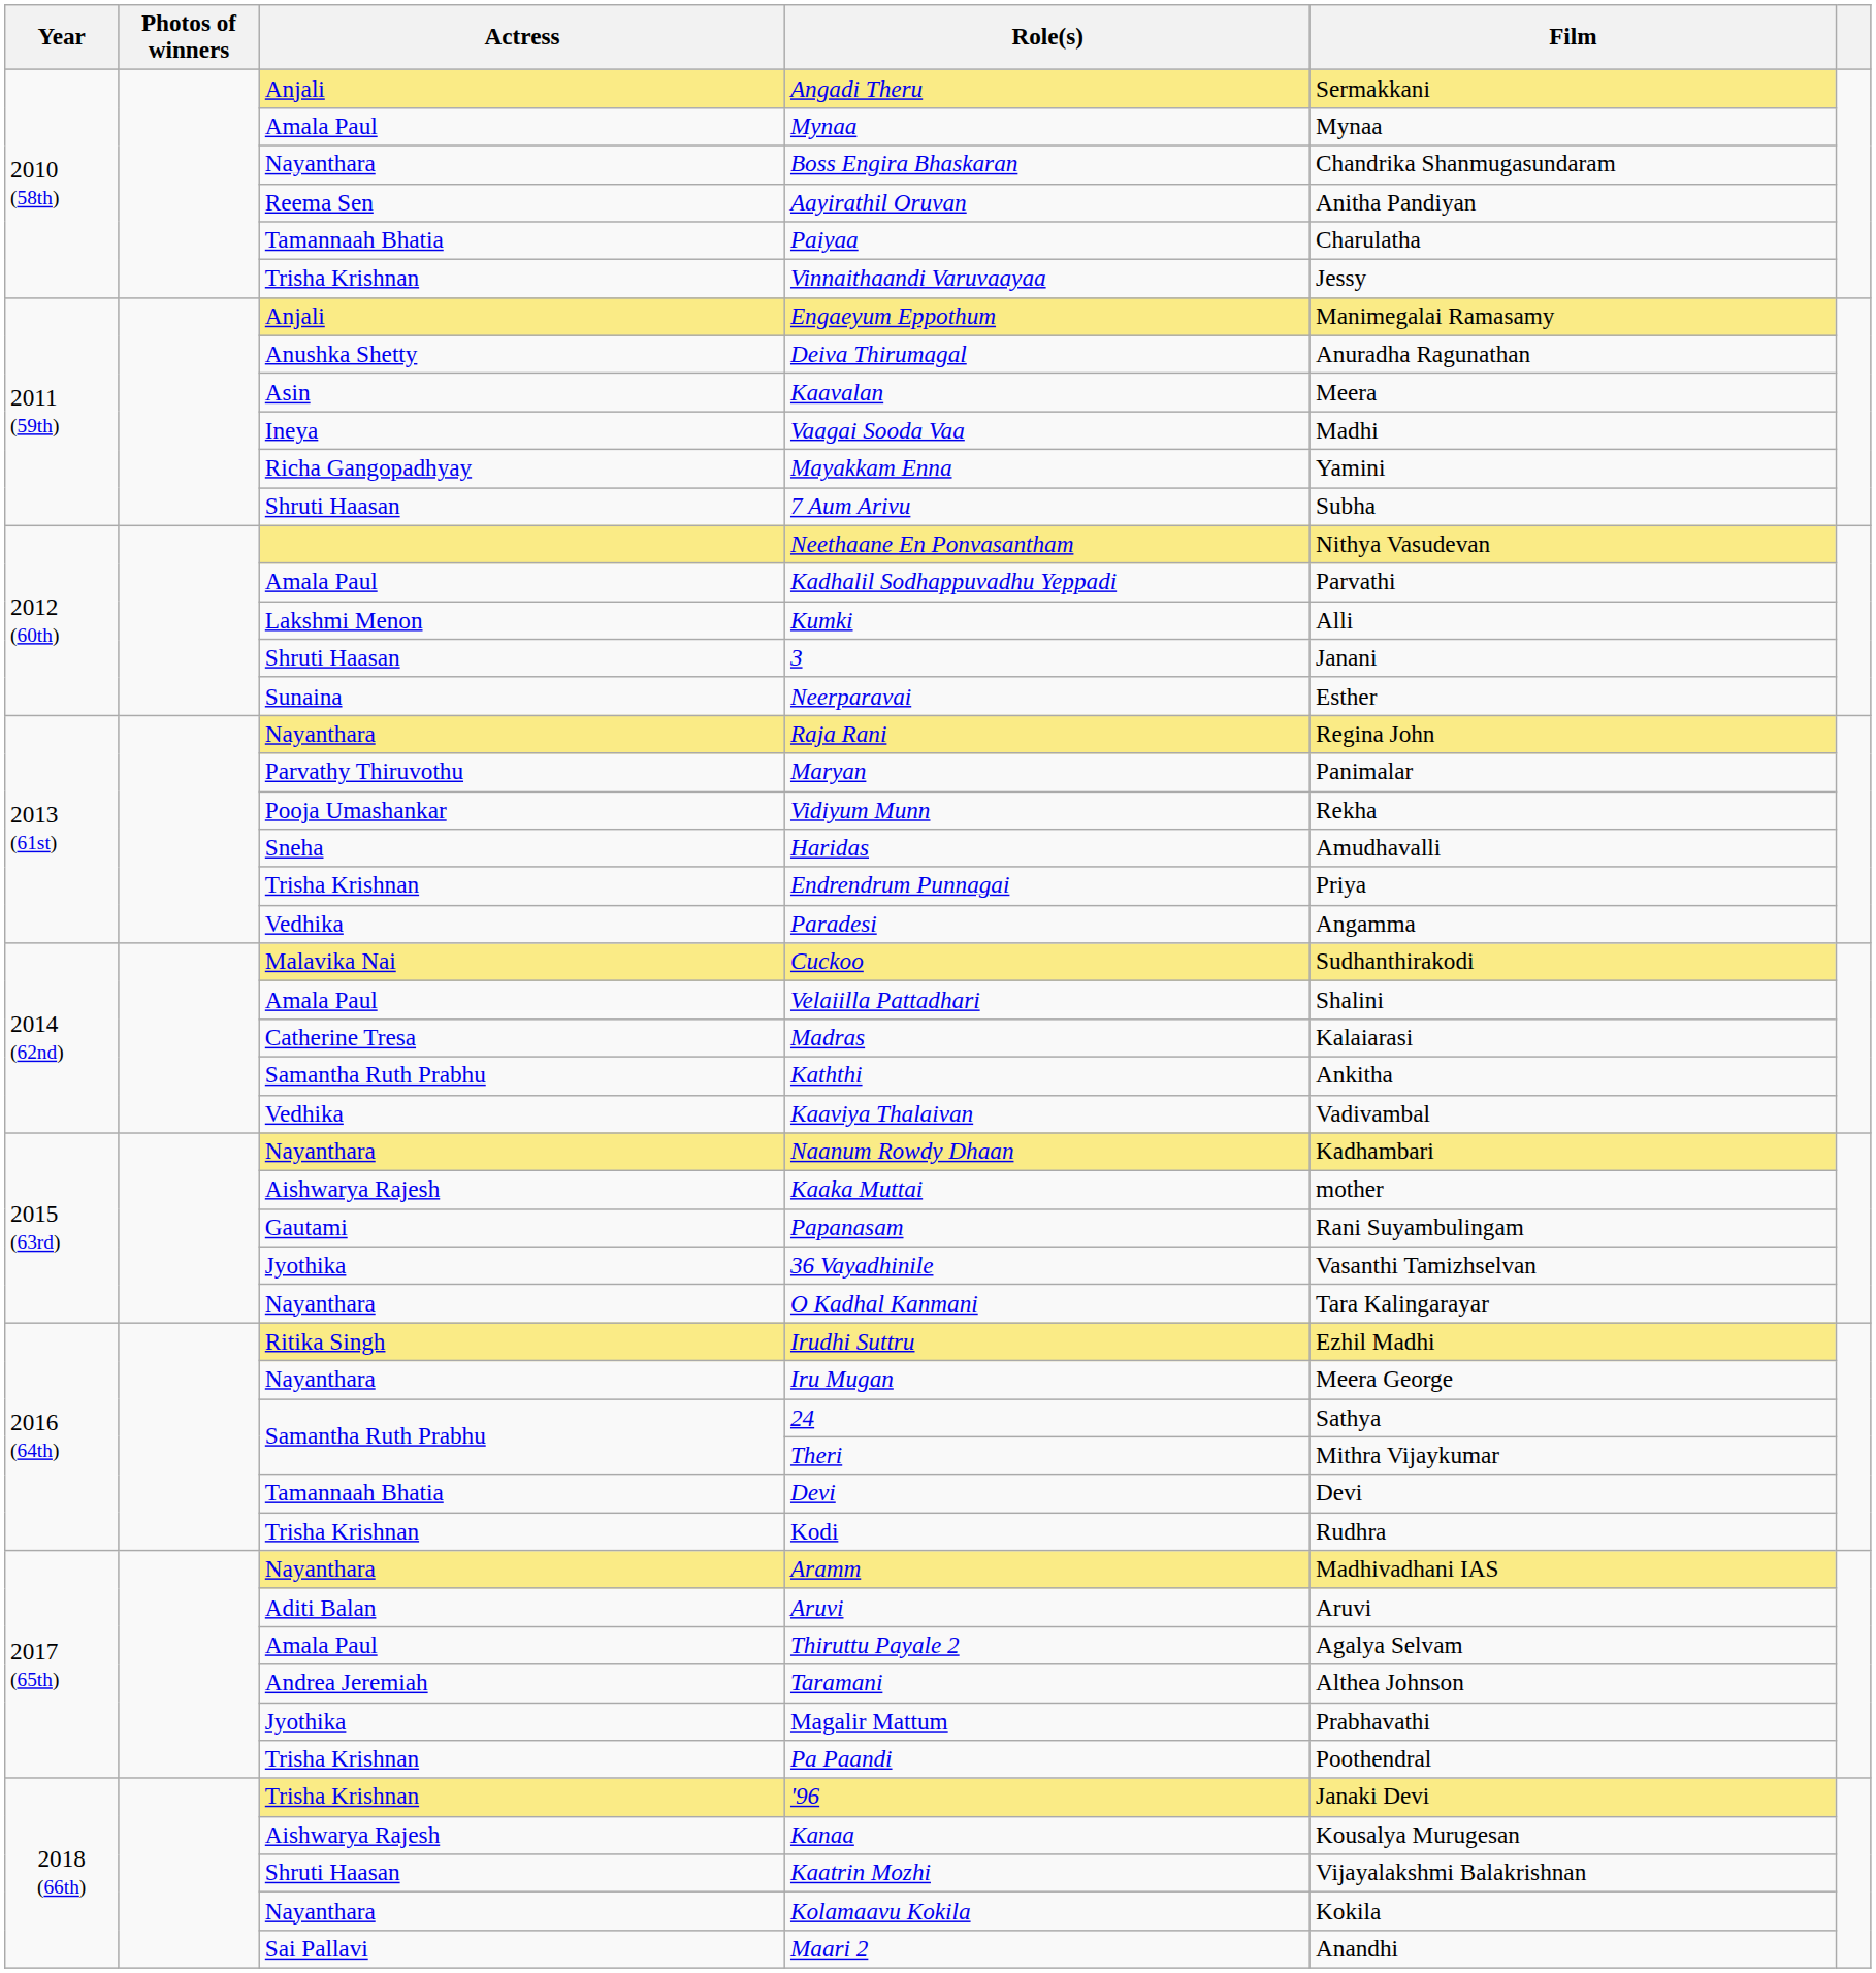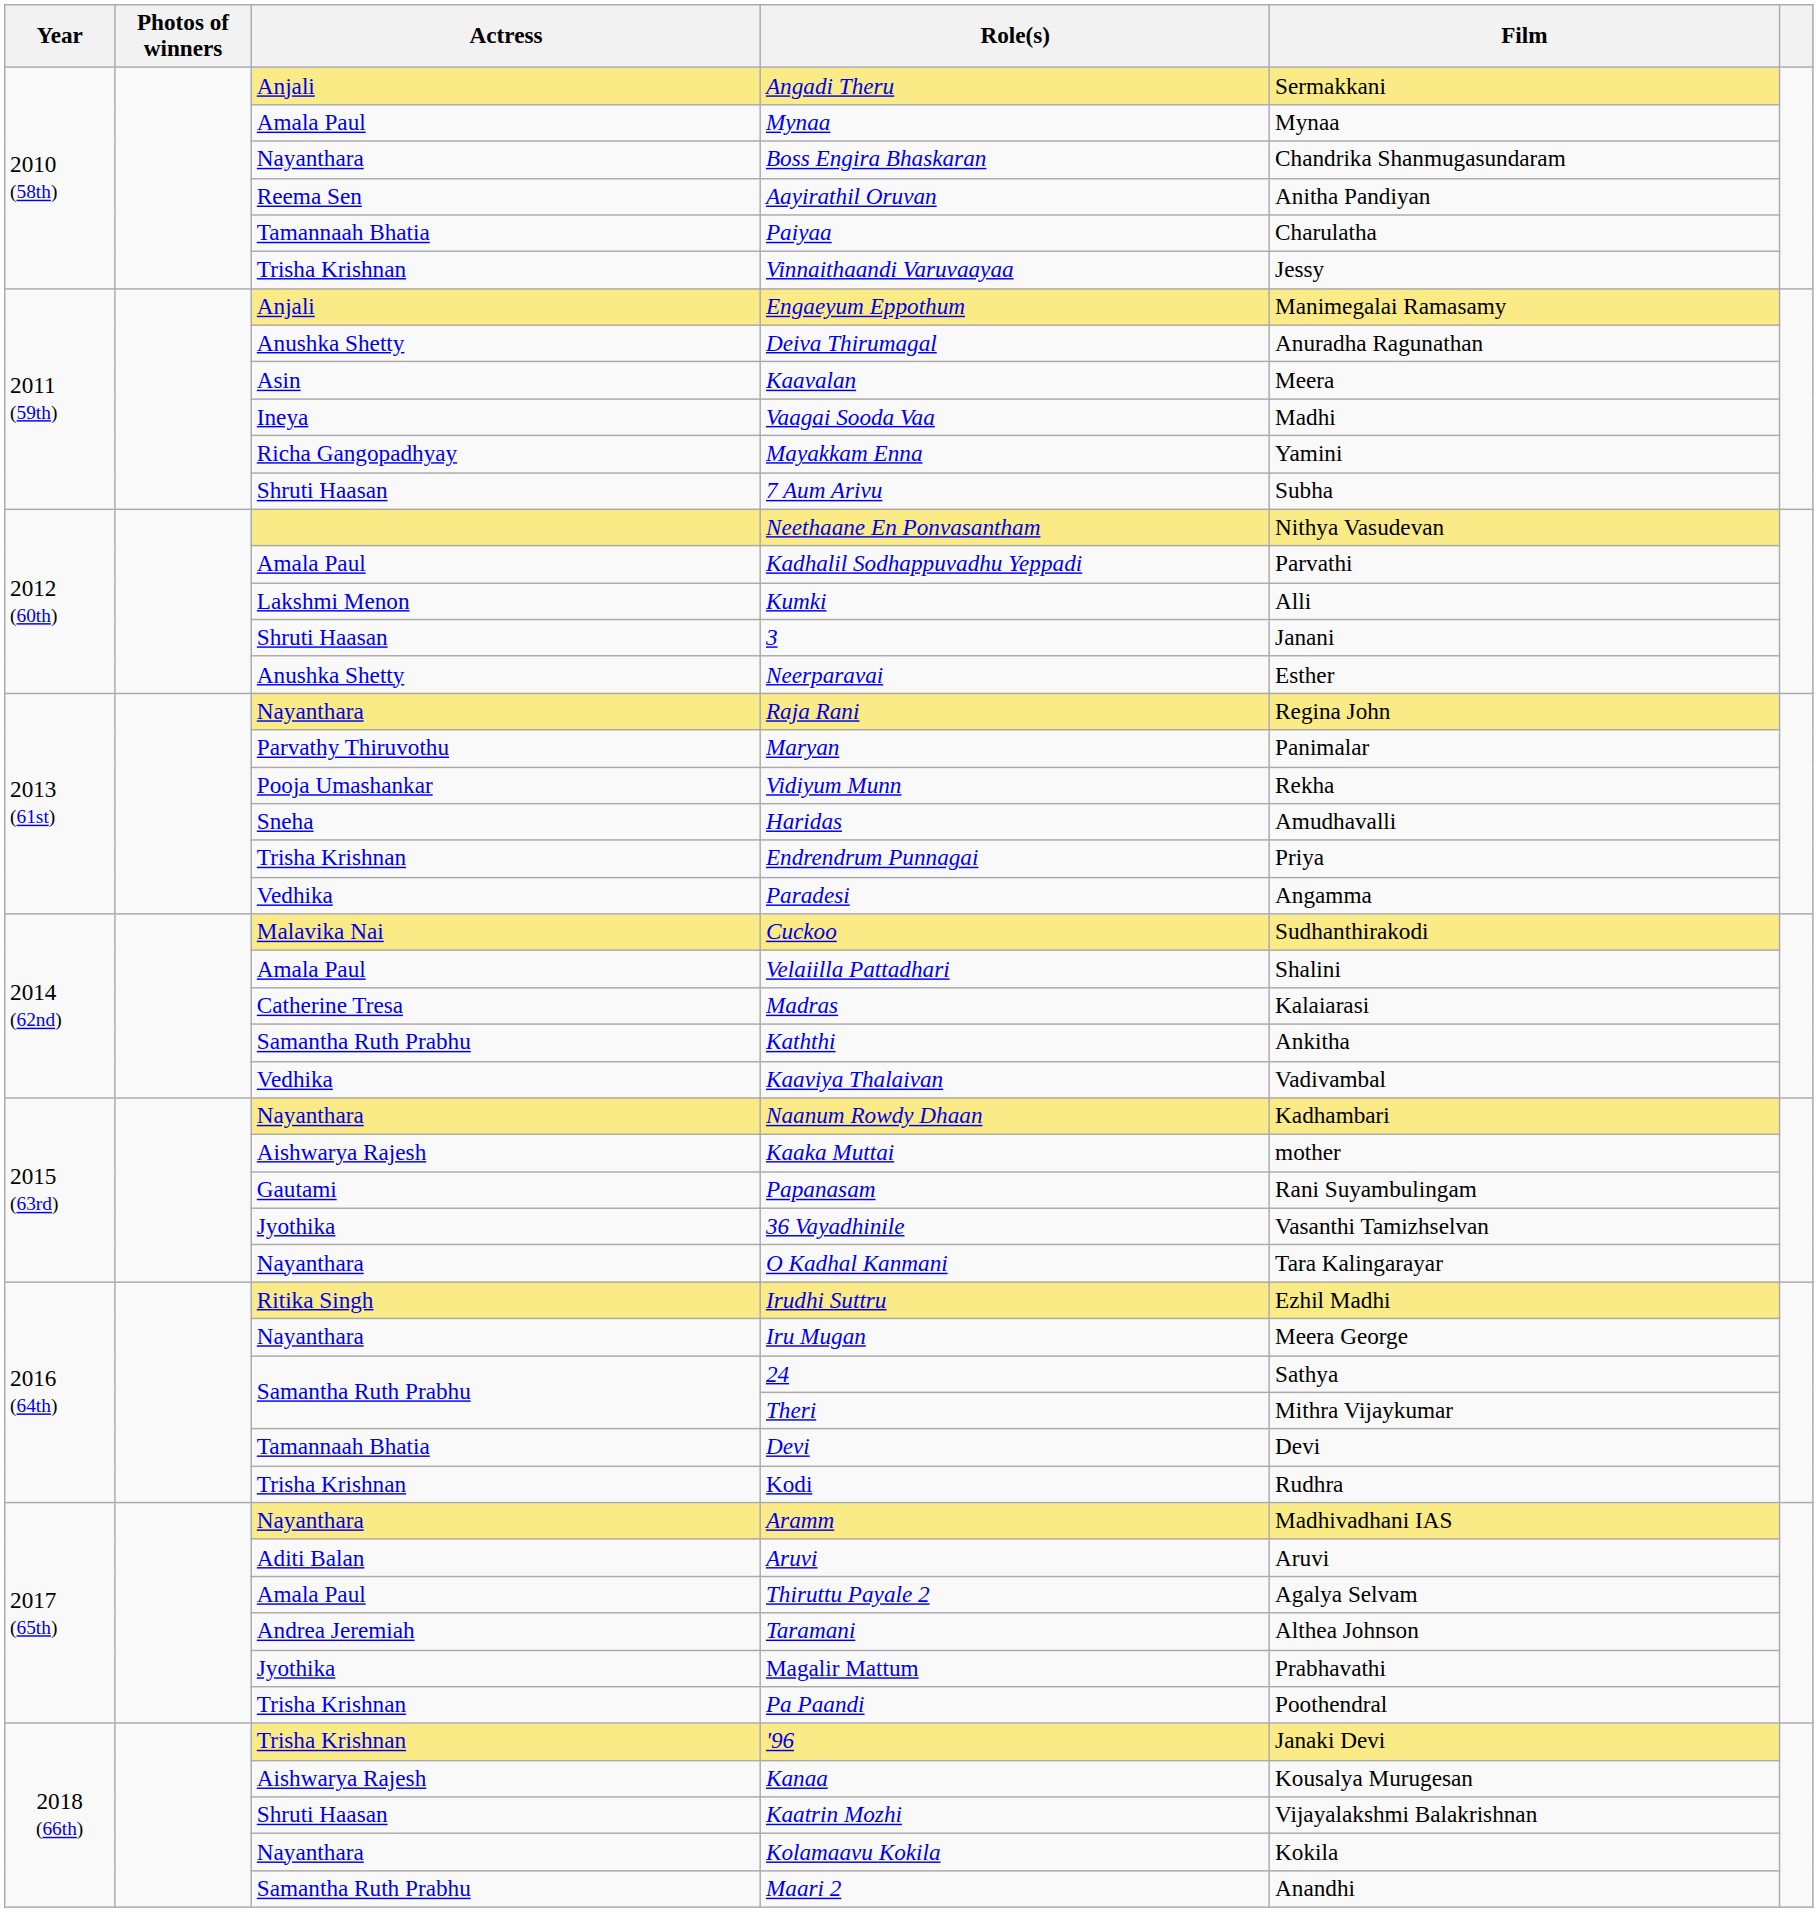 <table class="wikitable sortable">
 <tr>
 <th scope="col" style="width:3%;">Year</th>
 <th scope="col" style="width:3%;">Photos of winners</th>
 <th scope="col" style="width:15%;">Actress</th>
 <th scope="col" style="width:15%;">Role(s)</th>
 <th scope="col" style="width:15%;">Film</th>
 <th scope="col" style="width:1%;" class="unsortable"></th>
 </tr>
 <tr>
 <td rowspan="6">2010 <br><small>(<a href='#'>58th</a>) </small></td>
 <td rowspan="6"></td>
 <td style="background:#FAEB86;"><a href='#'>Anjali</a> </td>
 <td style="background:#FAEB86;"><em><a href='#'>Angadi Theru</a></em></td>
 <td style="background:#FAEB86;">Sermakkani</td>
 <td rowspan="6" style="text-align:center;"></td>
 </tr>
 <tr>
 <td><a href='#'>Amala Paul</a></td>
 <td><em><a href='#'>Mynaa</a></em></td>
 <td>Mynaa</td>
 </tr>
 <tr>
 <td><a href='#'>Nayanthara</a></td>
 <td><em><a href='#'>Boss Engira Bhaskaran</a></em></td>
 <td>Chandrika Shanmugasundaram</td>
 </tr>
 <tr>
 <td><a href='#'>Reema Sen</a></td>
 <td><em><a href='#'>Aayirathil Oruvan</a></em></td>
 <td>Anitha Pandiyan</td>
 </tr>
 <tr>
 <td><a href='#'>Tamannaah Bhatia</a></td>
 <td><em><a href='#'>Paiyaa</a></em></td>
 <td>Charulatha</td>
 </tr>
 <tr>
 <td><a href='#'>Trisha Krishnan</a></td>
 <td><em><a href='#'>Vinnaithaandi Varuvaayaa</a></em></td>
 <td>Jessy</td>
 </tr>
 <tr>
 <td rowspan="6">2011 <br><small>(<a href='#'>59th</a>) </small></td>
 <td rowspan="6"></td>
 <td style="background:#FAEB86;"><a href='#'>Anjali</a> </td>
 <td style="background:#FAEB86;"><em><a href='#'>Engaeyum Eppothum</a></em></td>
 <td style="background:#FAEB86;">Manimegalai Ramasamy</td>
 <td rowspan="6" style="text-align:center;"></td>
 </tr>
 <tr>
 <td><a href='#'>Anushka Shetty</a></td>
 <td><em><a href='#'>Deiva Thirumagal</a></em></td>
 <td>Anuradha Ragunathan</td>
 </tr>
 <tr>
 <td><a href='#'>Asin</a></td>
 <td><em><a href='#'>Kaavalan</a></em></td>
 <td>Meera</td>
 </tr>
 <tr>
 <td><a href='#'>Ineya</a></td>
 <td><em><a href='#'>Vaagai Sooda Vaa</a></em></td>
 <td>Madhi</td>
 </tr>
 <tr>
 <td><a href='#'>Richa Gangopadhyay</a></td>
 <td><em><a href='#'>Mayakkam Enna</a></em></td>
 <td>Yamini</td>
 </tr>
 <tr>
 <td><a href='#'>Shruti Haasan</a></td>
 <td><em><a href='#'>7 Aum Arivu</a></em></td>
 <td>Subha</td>
 </tr>
 <tr>
 <td rowspan="5">2012 <br><small>(<a href='#'>60th</a>) </small></td>
 <td rowspan="5"></td>
 <td style="background:#FAEB86;"> </td>
 <td style="background:#FAEB86;"><em><a href='#'>Neethaane En Ponvasantham</a></em></td>
 <td style="background:#FAEB86;">Nithya Vasudevan</td>
 <td rowspan="5" style="text-align:center;"></td>
 </tr>
 <tr>
 <td><a href='#'>Amala Paul</a></td>
 <td><em><a href='#'>Kadhalil Sodhappuvadhu Yeppadi</a></em></td>
 <td>Parvathi</td>
 </tr>
 <tr>
 <td><a href='#'>Lakshmi Menon</a></td>
 <td><em><a href='#'>Kumki</a></em></td>
 <td>Alli</td>
 </tr>
 <tr>
 <td><a href='#'>Shruti Haasan</a></td>
 <td><em><a href='#'>3</a></em></td>
 <td>Janani</td>
 </tr>
 <tr>
-<td><a href='#'>Sunaina</a></td>
+<td><a href='#'>Anushka Shetty</a></td>
 <td><em><a href='#'>Neerparavai</a></em></td>
 <td>Esther</td>
 </tr>
 <tr>
 <td rowspan="6">2013 <br><small>(<a href='#'>61st</a>) </small></td>
 <td rowspan="6"></td>
 <td style="background:#FAEB86;"><a href='#'>Nayanthara</a> </td>
 <td style="background:#FAEB86;"><em><a href='#'>Raja Rani</a></em></td>
 <td style="background:#FAEB86;">Regina John</td>
 <td rowspan="6" style="text-align:center;"></td>
 </tr>
 <tr>
 <td><a href='#'>Parvathy Thiruvothu</a></td>
 <td><em><a href='#'>Maryan</a></em></td>
 <td>Panimalar</td>
 </tr>
 <tr>
 <td><a href='#'>Pooja Umashankar</a></td>
 <td><em><a href='#'>Vidiyum Munn</a></em></td>
 <td>Rekha</td>
 </tr>
 <tr>
 <td><a href='#'>Sneha</a></td>
 <td><em><a href='#'>Haridas</a></em></td>
 <td>Amudhavalli</td>
 </tr>
 <tr>
 <td><a href='#'>Trisha Krishnan</a></td>
 <td><em><a href='#'>Endrendrum Punnagai</a></em></td>
 <td>Priya</td>
 </tr>
 <tr>
 <td><a href='#'>Vedhika</a></td>
 <td><em><a href='#'>Paradesi</a></em></td>
 <td>Angamma</td>
 </tr>
 <tr>
 <td rowspan="5">2014 <br><small>(<a href='#'>62nd</a>) </small></td>
 <td rowspan="5"></td>
 <td style="background:#FAEB86;"><a href='#'>Malavika Nai</a> </td>
 <td style="background:#FAEB86;"><em><a href='#'>Cuckoo</a></em></td>
 <td style="background:#FAEB86;">Sudhanthirakodi</td>
 <td rowspan="5" style="text-align:center;"></td>
 </tr>
 <tr>
 <td><a href='#'>Amala Paul</a></td>
 <td><em><a href='#'>Velaiilla Pattadhari</a></em></td>
 <td>Shalini</td>
 </tr>
 <tr>
 <td><a href='#'>Catherine Tresa</a></td>
 <td><em><a href='#'>Madras</a></em></td>
 <td>Kalaiarasi</td>
 </tr>
 <tr>
 <td><a href='#'>Samantha Ruth Prabhu</a></td>
 <td><em><a href='#'>Kaththi</a></em></td>
 <td>Ankitha</td>
 </tr>
 <tr>
 <td><a href='#'>Vedhika</a></td>
 <td><em><a href='#'>Kaaviya Thalaivan</a></em></td>
 <td>Vadivambal</td>
 </tr>
 <tr>
 <td rowspan="5">2015 <br><small>(<a href='#'>63rd</a>) </small></td>
 <td rowspan="5"></td>
 <td style="background:#FAEB86;"><a href='#'>Nayanthara</a> </td>
 <td style="background:#FAEB86;"><em><a href='#'>Naanum Rowdy Dhaan</a></em></td>
 <td style="background:#FAEB86;">Kadhambari</td>
 <td rowspan="5" style="text-align:center;"></td>
 </tr>
 <tr>
 <td><a href='#'>Aishwarya Rajesh</a></td>
 <td><em><a href='#'>Kaaka Muttai</a></em></td>
 <td>mother</td>
 </tr>
 <tr>
 <td><a href='#'>Gautami</a></td>
 <td><em><a href='#'>Papanasam</a></em></td>
 <td>Rani Suyambulingam</td>
 </tr>
 <tr>
 <td><a href='#'>Jyothika</a></td>
 <td><em><a href='#'>36 Vayadhinile</a></em></td>
 <td>Vasanthi Tamizhselvan</td>
 </tr>
 <tr>
 <td><a href='#'>Nayanthara</a></td>
 <td><em><a href='#'>O Kadhal Kanmani</a></em></td>
 <td>Tara Kalingarayar</td>
 </tr>
 <tr>
 <td rowspan="6">2016 <br><small>(<a href='#'>64th</a>) </small></td>
 <td rowspan="6"></td>
 <td style="background:#FAEB86;"><a href='#'>Ritika Singh</a> </td>
 <td style="background:#FAEB86;"><em><a href='#'>Irudhi Suttru</a></em></td>
 <td style="background:#FAEB86;">Ezhil Madhi</td>
 <td rowspan="6" style="text-align:center;"></td>
 </tr>
 <tr>
 <td><a href='#'>Nayanthara</a></td>
 <td><em><a href='#'>Iru Mugan</a></em></td>
 <td>Meera George</td>
 </tr>
 <tr>
 <td rowspan="2"><a href='#'>Samantha Ruth Prabhu</a></td>
 <td><em><a href='#'>24</a></em></td>
 <td>Sathya</td>
 </tr>
 <tr>
 <td><em><a href='#'>Theri</a></em></td>
 <td>Mithra Vijaykumar</td>
 </tr>
 <tr>
 <td><a href='#'>Tamannaah Bhatia</a></td>
 <td><em><a href='#'>Devi</a></em></td>
 <td>Devi</td>
 </tr>
 <tr>
 <td><a href='#'>Trisha Krishnan</a></td>
 <td><a href='#'>Kodi</a></td>
 <td>Rudhra</td>
 </tr>
 <tr>
 <td rowspan="6">2017 <br><small>(<a href='#'>65th</a>) </small></td>
 <td rowspan="6"></td>
 <td style="background:#FAEB86;"><a href='#'>Nayanthara</a> </td>
 <td style="background:#FAEB86;"><em><a href='#'>Aramm</a></em></td>
 <td style="background:#FAEB86;">Madhivadhani IAS</td>
 <td rowspan="6" style="text-align:center;"></td>
 </tr>
 <tr>
 <td><a href='#'>Aditi Balan</a></td>
 <td><em><a href='#'>Aruvi</a></em></td>
 <td>Aruvi</td>
 </tr>
 <tr>
 <td><a href='#'>Amala Paul</a></td>
 <td><em><a href='#'>Thiruttu Payale 2</a></em></td>
 <td>Agalya Selvam</td>
 </tr>
 <tr>
 <td><a href='#'>Andrea Jeremiah</a></td>
 <td><em><a href='#'>Taramani</a></em></td>
 <td>Althea Johnson</td>
 </tr>
 <tr>
 <td><a href='#'>Jyothika</a></td>
 <td><a href='#'>Magalir Mattum</a></td>
 <td>Prabhavathi</td>
 </tr>
 <tr>
 <td><a href='#'>Trisha Krishnan</a></td>
 <td><em><a href='#'>Pa Paandi</a></em></td>
 <td>Poothendral</td>
 </tr>
 <tr>
 <td rowspan="6" scope="row" style="text-align:center">2018 <br><small>(<a href='#'>66th</a>) </small></td>
 <td rowspan="6" style="text-align:center"></td>
 <td style="background:#FAEB86;"><a href='#'>Trisha Krishnan</a> </td>
 <td style="background:#FAEB86;"><em><a href='#'>'96</a></em></td>
 <td style="background:#FAEB86;">Janaki Devi</td>
 <td rowspan="6" style="text-align:center;"></td>
 </tr>
 <tr>
 <td><a href='#'>Aishwarya Rajesh</a></td>
 <td><em><a href='#'>Kanaa</a></em></td>
 <td>Kousalya Murugesan</td>
 </tr>
 <tr>
 <td><a href='#'>Shruti Haasan</a></td>
 <td><em><a href='#'>Kaatrin Mozhi</a></em></td>
 <td>Vijayalakshmi Balakrishnan</td>
 </tr>
 <tr>
 <td><a href='#'>Nayanthara</a></td>
 <td><em><a href='#'>Kolamaavu Kokila</a></em></td>
 <td>Kokila</td>
 </tr>
 <tr>
-<td><a href='#'>Sai Pallavi</a></td>
+<td><a href='#'>Samantha Ruth Prabhu</a></td>
 <td><em><a href='#'>Maari 2</a></em></td>
 <td>Anandhi</td>
 </tr>
 </table>
